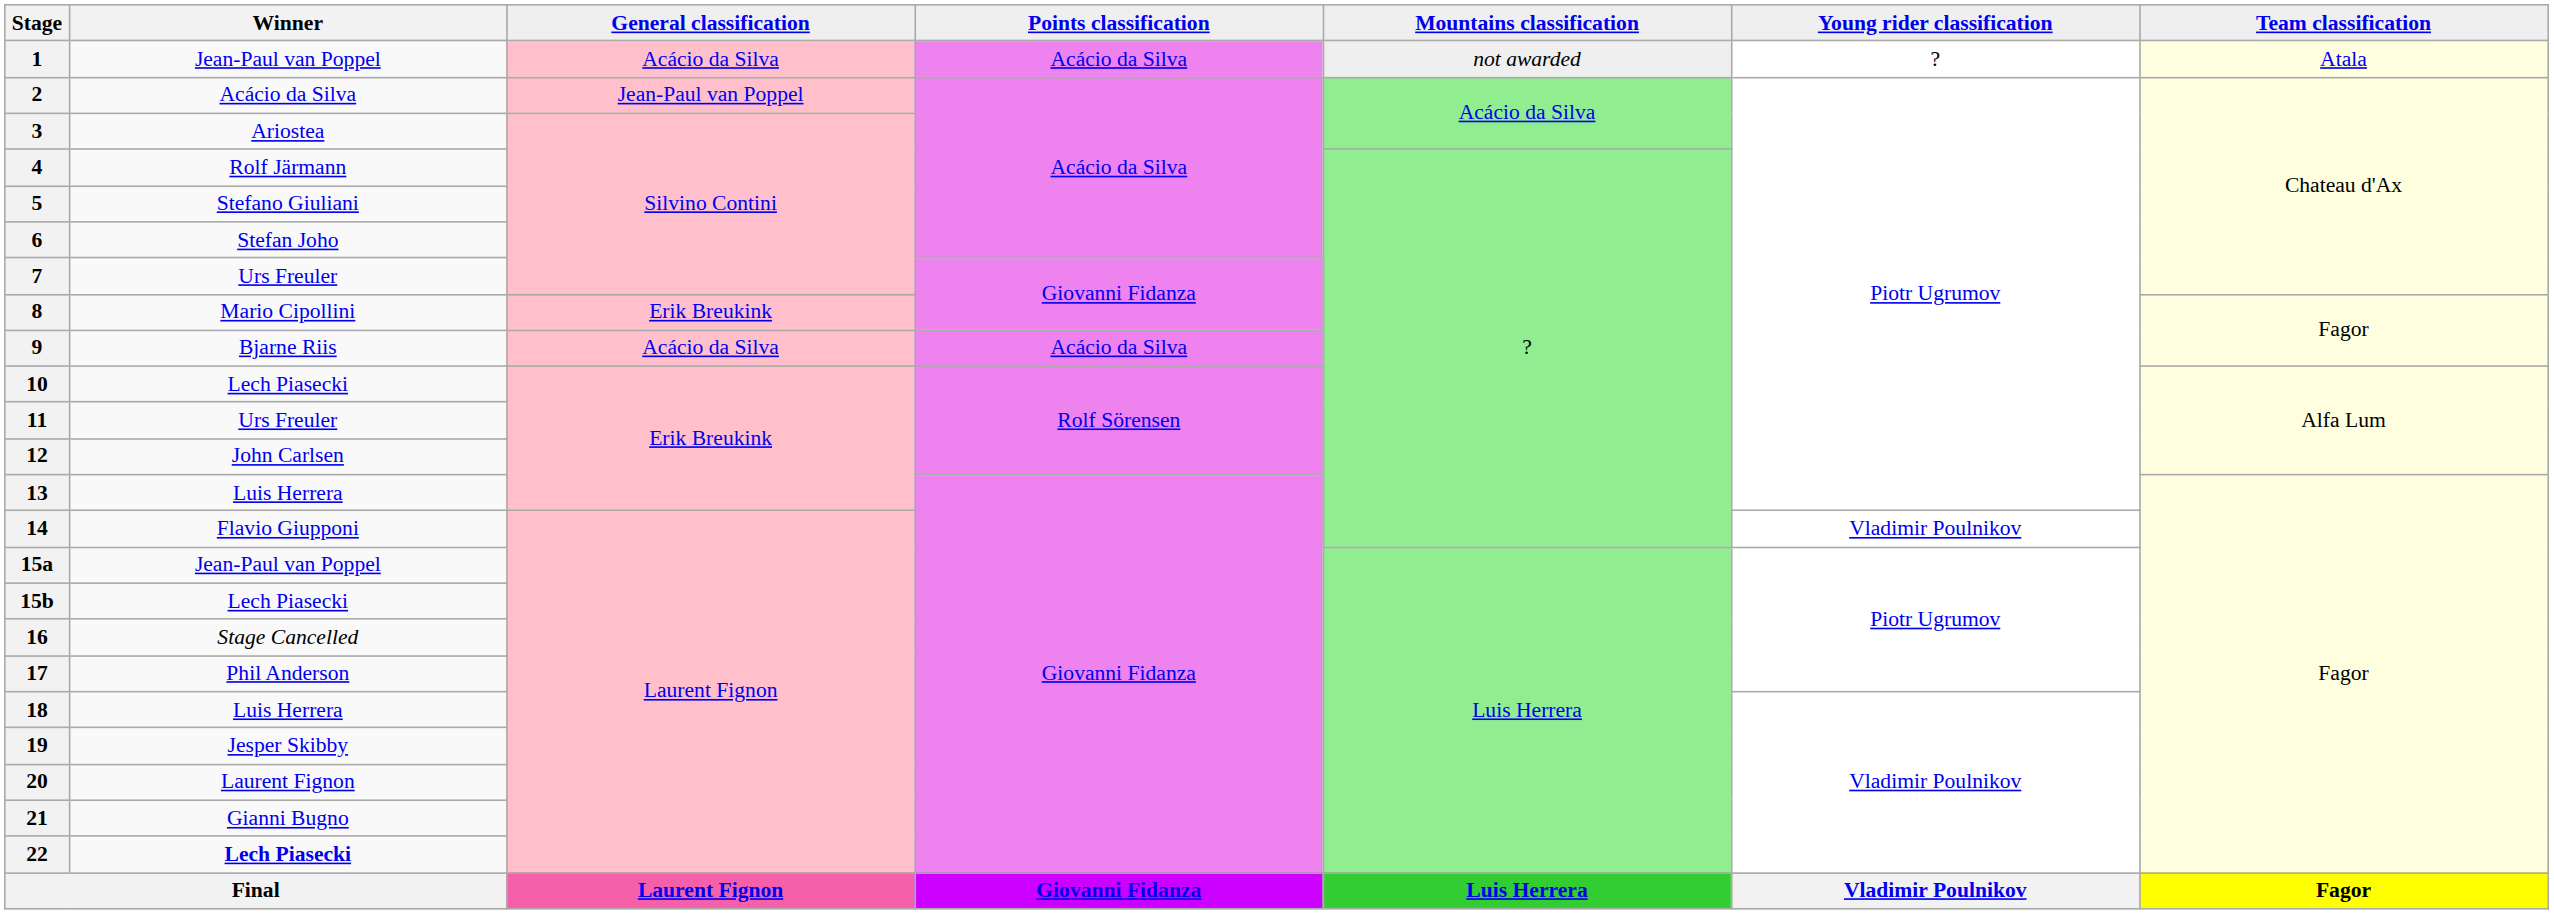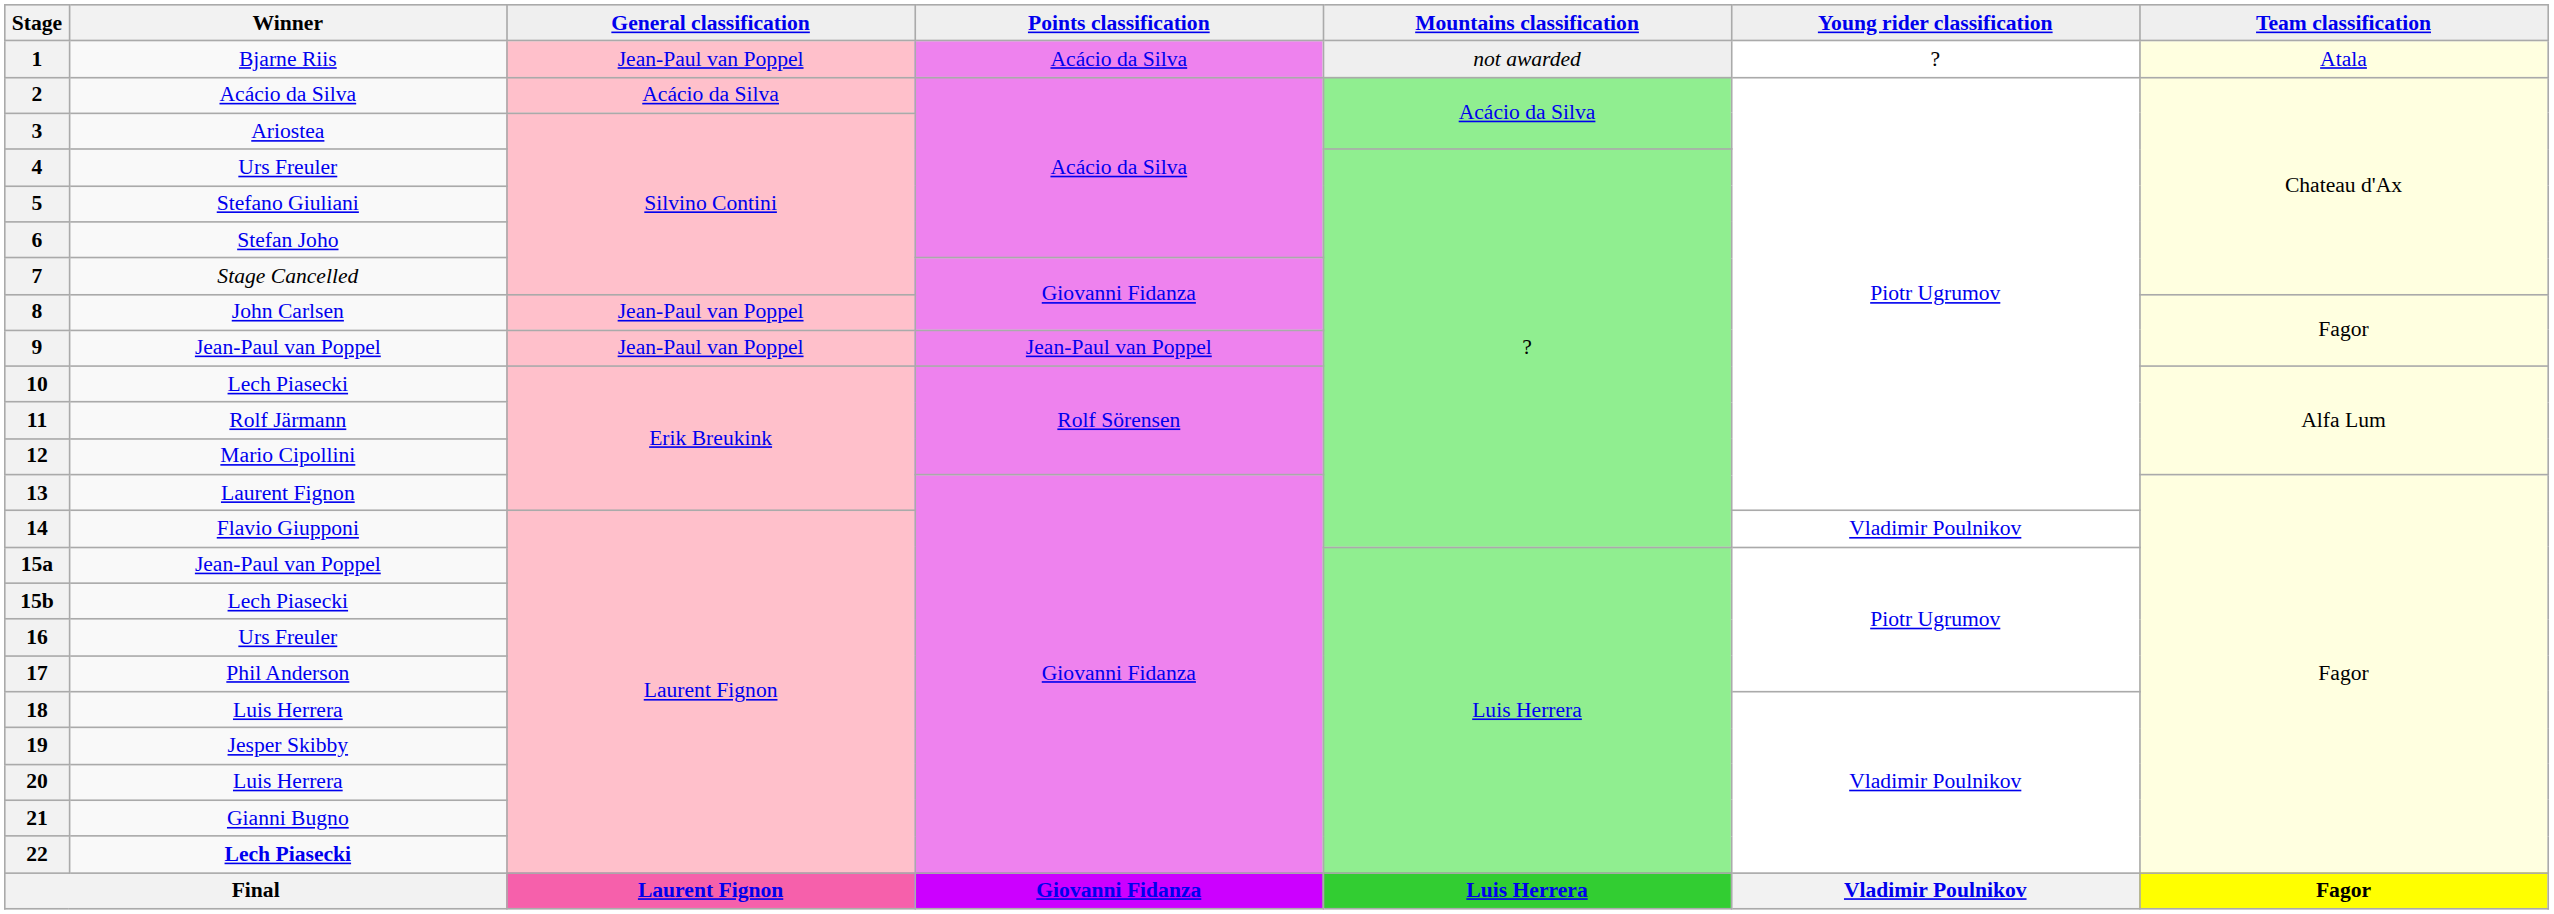 <table class="wikitable" style="text-align: center; font-size:smaller;">
 <tr style="background:#efefef;">
 <th style="width:1%;">Stage</th>
 <th style="width:15%;">Winner</th>
 <th style="background:#efefef; width:14%;"><a href='#'>General classification</a><br></th>
 <th style="background:#efefef; width:14%;"><a href='#'>Points classification</a><br></th>
 <th style="background:#efefef; width:14%;"><a href='#'>Mountains classification</a><br></th>
 <th style="background:#efefef; width:14%;"><a href='#'>Young rider classification</a><br></th>
 <th style="background:#efefef; width:14%;"><a href='#'>Team classification</a></th>
 </tr>
 <tr>
 <th>1</th>
-<td><a href='#'>Jean-Paul van Poppel</a></td>
-<td style="background:pink;" rowspan=1><a href='#'>Acácio da Silva</a></td>
+<td><a href='#'>Bjarne Riis</a></td>
+<td style="background:pink;" rowspan=1><a href='#'>Jean-Paul van Poppel</a></td>
 <td style="background:violet;" rowspan=1><a href='#'>Acácio da Silva</a></td>
 <td style="background:#EFEFEF;" rowspan="1"><em>not awarded</em></td>
 <td style="background:white;" rowspan=1>?</td>
 <td style="background:lightyellow;"><a href='#'>Atala</a></td>
 </tr>
 <tr>
 <th>2</th>
 <td><a href='#'>Acácio da Silva</a></td>
-<td style="background:pink;" rowspan=1><a href='#'>Jean-Paul van Poppel</a></td>
+<td style="background:pink;" rowspan=1><a href='#'>Acácio da Silva</a></td>
 <td style="background:violet;" rowspan=5><a href='#'>Acácio da Silva</a></td>
 <td style="background:lightgreen;" rowspan=2><a href='#'>Acácio da Silva</a></td>
 <td style="background:white;" rowspan=12><a href='#'>Piotr Ugrumov</a></td>
 <td style="background:lightyellow;" rowspan=6>Chateau d'Ax</td>
 </tr>
 <tr>
 <th>3</th>
 <td><a href='#'>Ariostea</a></td>
 <td style="background:pink;" rowspan=5><a href='#'>Silvino Contini</a></td>
 </tr>
 <tr>
 <th>4</th>
-<td><a href='#'>Rolf Järmann</a></td>
+<td><a href='#'>Urs Freuler</a></td>
 <td style="background:lightgreen;" rowspan=11>?</td>
 </tr>
 <tr>
 <th>5</th>
 <td><a href='#'>Stefano Giuliani</a></td>
 </tr>
 <tr>
 <th>6</th>
 <td><a href='#'>Stefan Joho</a></td>
 </tr>
 <tr>
 <th>7</th>
-<td><a href='#'>Urs Freuler</a></td>
+<td><em>Stage Cancelled</em></td>
 <td style="background:violet;" rowspan=2><a href='#'>Giovanni Fidanza</a></td>
 </tr>
 <tr>
 <th>8</th>
-<td><a href='#'>Mario Cipollini</a></td>
-<td style="background:pink;" rowspan=1><a href='#'>Erik Breukink</a></td>
+<td><a href='#'>John Carlsen</a></td>
+<td style="background:pink;" rowspan=1><a href='#'>Jean-Paul van Poppel</a></td>
 <td style="background:lightyellow;" rowspan=2>Fagor</td>
 </tr>
 <tr>
 <th>9</th>
-<td><a href='#'>Bjarne Riis</a></td>
-<td style="background:pink;" rowspan=1><a href='#'>Acácio da Silva</a></td>
-<td style="background:violet;" rowspan=1><a href='#'>Acácio da Silva</a></td>
+<td><a href='#'>Jean-Paul van Poppel</a></td>
+<td style="background:pink;" rowspan=1><a href='#'>Jean-Paul van Poppel</a></td>
+<td style="background:violet;"><a href='#'>Jean-Paul van Poppel</a></td>
 </tr>
 <tr>
 <th>10</th>
 <td><a href='#'>Lech Piasecki</a></td>
 <td style="background:pink;" rowspan=4><a href='#'>Erik Breukink</a></td>
 <td style="background:violet;" rowspan=3><a href='#'>Rolf Sörensen</a></td>
 <td style="background:lightyellow;" rowspan=3>Alfa Lum</td>
 </tr>
 <tr>
 <th>11</th>
-<td><a href='#'>Urs Freuler</a></td>
+<td><a href='#'>Rolf Järmann</a></td>
 </tr>
 <tr>
 <th>12</th>
-<td><a href='#'>John Carlsen</a></td>
+<td><a href='#'>Mario Cipollini</a></td>
 </tr>
 <tr>
 <th>13</th>
-<td><a href='#'>Luis Herrera</a></td>
+<td><a href='#'>Laurent Fignon</a></td>
 <td style="background:violet;" rowspan=11><a href='#'>Giovanni Fidanza</a></td>
 <td style="background:lightyellow;" rowspan=11>Fagor</td>
 </tr>
 <tr>
 <th>14</th>
 <td><a href='#'>Flavio Giupponi</a></td>
 <td style="background:pink;" rowspan=10><a href='#'>Laurent Fignon</a></td>
 <td style="background:white;" rowspan=1><a href='#'>Vladimir Poulnikov</a></td>
 </tr>
 <tr>
 <th>15a</th>
 <td><a href='#'>Jean-Paul van Poppel</a></td>
 <td style="background:lightgreen;" rowspan=9><a href='#'>Luis Herrera</a></td>
 <td style="background:white;" rowspan=4><a href='#'>Piotr Ugrumov</a></td>
 </tr>
 <tr>
 <th>15b</th>
 <td><a href='#'>Lech Piasecki</a></td>
 </tr>
 <tr>
 <th>16</th>
-<td><em>Stage Cancelled</em></td>
+<td><a href='#'>Urs Freuler</a></td>
 </tr>
 <tr>
 <th>17</th>
 <td><a href='#'>Phil Anderson</a></td>
 </tr>
 <tr>
 <th>18</th>
 <td><a href='#'>Luis Herrera</a></td>
 <td style="background:white;" rowspan=5><a href='#'>Vladimir Poulnikov</a></td>
 </tr>
 <tr>
 <th>19</th>
 <td><a href='#'>Jesper Skibby</a></td>
 </tr>
 <tr>
 <th>20</th>
-<td><a href='#'>Laurent Fignon</a></td>
+<td><a href='#'>Luis Herrera</a></td>
 </tr>
 <tr>
 <th>21</th>
 <td><a href='#'>Gianni Bugno</a></td>
 </tr>
 <tr>
 <th>22</th>
 <td><strong><a href='#'>Lech Piasecki</a></strong></td>
 </tr>
 <tr>
 <th colspan=2><strong>Final</strong></th>
 <th style="background:#F660AB;"><strong><a href='#'>Laurent Fignon</a></strong></th>
 <th style="background:#c0f;"><strong><a href='#'>Giovanni Fidanza</a></strong></th>
 <th style="background:#32CD32;"><strong><a href='#'>Luis Herrera</a></strong></th>
 <th style="background:offwhite;"><strong><a href='#'>Vladimir Poulnikov</a></strong></th>
 <th style="background:yellow;"><strong>Fagor</strong></th>
 </tr>
 </table>
